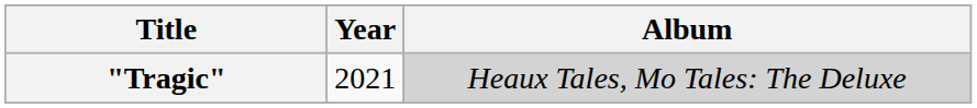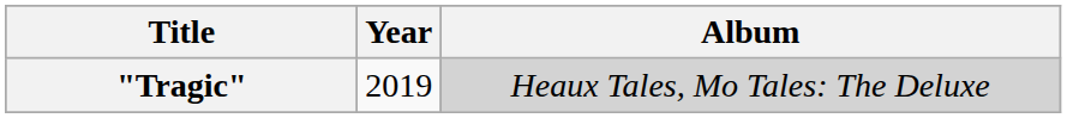 <table class="wikitable plainrowheaders" style="text-align:center;">
 <tr>
 <th scope="col" style="width:10em;">Title</th>
 <th scope="col" style="width:1em;">Year</th>
 <th scope="col" style="width:18em;">Album</th>
 </tr>
 <tr>
 <th scope="row">"Tragic"</th>
-<td>2021</td>
+<td>2019</td>
 <td rowspan="1" style="background: lightgrey;"><em>Heaux Tales, Mo Tales: The Deluxe</em></td>
 </tr>
 </table>
